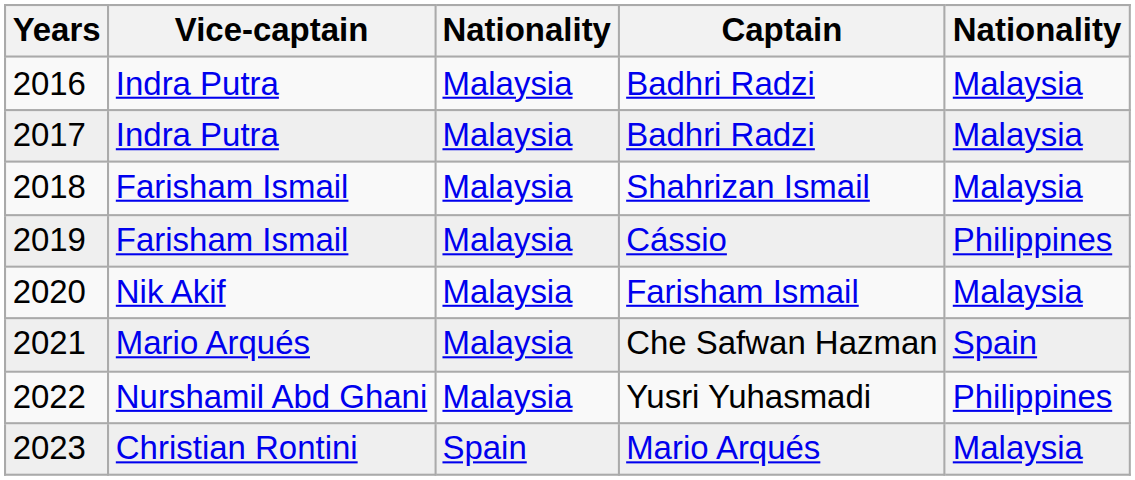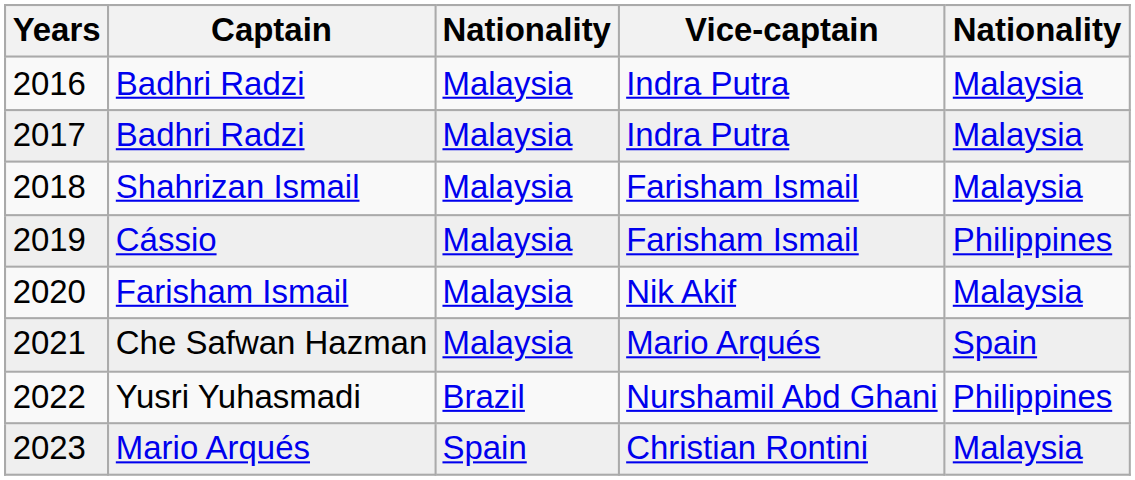 <table class="wikitable">
 <tr>
 <th>Years</th>
+<th>Captain</th>
+<th>Nationality</th>
 <th>Vice-captain</th>
-<th>Nationality</th>
-<th>Captain</th>
 <th>Nationality</th>
 </tr>
 <tr>
 <td>2016</td>
+<td><a href='#'>Badhri Radzi</a></td>
+<td> <a href='#'>Malaysia</a></td>
 <td><a href='#'>Indra Putra</a></td>
-<td> <a href='#'>Malaysia</a></td>
-<td><a href='#'>Badhri Radzi</a></td>
 <td> <a href='#'>Malaysia</a></td>
 </tr>
 <tr style="background:#efefef;">
 <td>2017</td>
+<td><a href='#'>Badhri Radzi</a></td>
+<td> <a href='#'>Malaysia</a></td>
 <td><a href='#'>Indra Putra</a></td>
-<td> <a href='#'>Malaysia</a></td>
-<td><a href='#'>Badhri Radzi</a></td>
 <td> <a href='#'>Malaysia</a></td>
 </tr>
 <tr>
 <td>2018</td>
-<td><a href='#'>Farisham Ismail</a></td>
-<td> <a href='#'>Malaysia</a></td>
 <td><a href='#'>Shahrizan Ismail</a></td>
-<td> <a href='#'>Malaysia</a></td>
-</tr>
-<tr style="background:#efefef;">
-<td>2019</td>
-<td><a href='#'>Farisham Ismail</a></td>
-<td> <a href='#'>Malaysia</a></td>
-<td><a href='#'>Cássio</a></td>
-<td> <a href='#'>Philippines</a></td>
-</tr>
-<tr>
-<td>2020</td>
-<td><a href='#'>Nik Akif</a></td>
 <td> <a href='#'>Malaysia</a></td>
 <td><a href='#'>Farisham Ismail</a></td>
 <td> <a href='#'>Malaysia</a></td>
 </tr>
 <tr style="background:#efefef;">
+<td>2019</td>
+<td><a href='#'>Cássio</a></td>
+<td> <a href='#'>Malaysia</a></td>
+<td><a href='#'>Farisham Ismail</a></td>
+<td> <a href='#'>Philippines</a></td>
+</tr>
+<tr>
+<td>2020</td>
+<td><a href='#'>Farisham Ismail</a></td>
+<td> <a href='#'>Malaysia</a></td>
+<td><a href='#'>Nik Akif</a></td>
+<td> <a href='#'>Malaysia</a></td>
+</tr>
+<tr style="background:#efefef;">
 <td>2021</td>
+<td>Che Safwan Hazman</td>
+<td> <a href='#'>Malaysia</a></td>
 <td><a href='#'>Mario Arqués</a></td>
-<td> <a href='#'>Malaysia</a></td>
-<td>Che Safwan Hazman</td>
 <td> <a href='#'>Spain</a></td>
 </tr>
 <tr>
 <td>2022</td>
+<td>Yusri Yuhasmadi</td>
+<td> <a href='#'>Brazil</a></td>
 <td><a href='#'>Nurshamil Abd Ghani</a></td>
-<td> <a href='#'>Malaysia</a></td>
-<td>Yusri Yuhasmadi</td>
 <td> <a href='#'>Philippines</a></td>
 </tr>
 <tr style="background:#efefef;">
 <td>2023</td>
+<td><a href='#'>Mario Arqués</a></td>
+<td> <a href='#'>Spain</a></td>
 <td><a href='#'>Christian Rontini</a></td>
-<td> <a href='#'>Spain</a></td>
-<td><a href='#'>Mario Arqués</a></td>
 <td> <a href='#'>Malaysia</a></td>
 </tr>
 </table>
